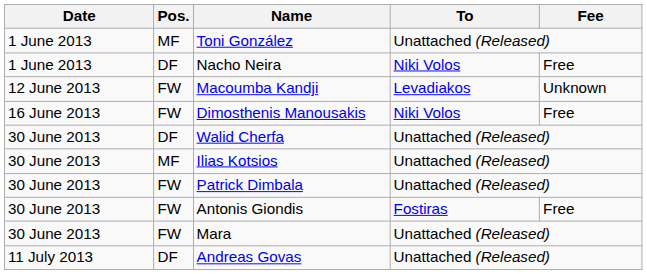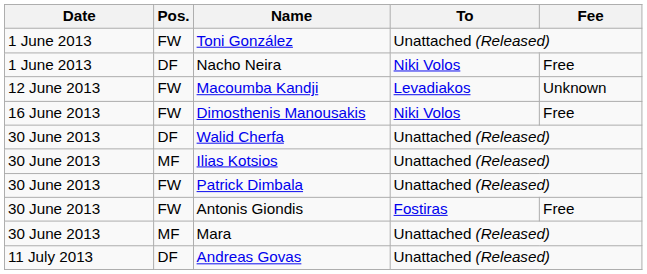 <table class="wikitable">
 <tr>
 <th width="150px">Date</th>
 <th width="30px">Pos.</th>
 <th width="200px">Name</th>
 <th width="150px">To</th>
 <th width="100px">Fee</th>
 </tr>
 <tr>
 <td>1 June 2013</td>
-<td>MF</td>
+<td>FW</td>
 <td> <a href='#'>Toni González</a></td>
 <td colspan=2>Unattached <em>(Released)</em></td>
 </tr>
 <tr>
 <td>1 June 2013</td>
 <td>DF</td>
 <td> Nacho Neira</td>
 <td><a href='#'>Niki Volos</a></td>
 <td>Free</td>
 </tr>
 <tr>
 <td>12 June 2013</td>
 <td>FW</td>
 <td> <a href='#'>Macoumba Kandji</a></td>
 <td><a href='#'>Levadiakos</a></td>
 <td>Unknown</td>
 </tr>
 <tr>
 <td>16 June 2013</td>
 <td>FW</td>
 <td> <a href='#'>Dimosthenis Manousakis</a></td>
 <td><a href='#'>Niki Volos</a></td>
 <td>Free</td>
 </tr>
 <tr>
 <td>30 June 2013</td>
 <td>DF</td>
 <td> <a href='#'>Walid Cherfa</a></td>
 <td colspan=2>Unattached <em>(Released)</em></td>
 </tr>
 <tr>
 <td>30 June 2013</td>
 <td>MF</td>
 <td> <a href='#'>Ilias Kotsios</a></td>
 <td colspan=2>Unattached <em>(Released)</em></td>
 </tr>
 <tr>
 <td>30 June 2013</td>
 <td>FW</td>
 <td> <a href='#'>Patrick Dimbala</a></td>
 <td colspan=2>Unattached <em>(Released)</em></td>
 </tr>
 <tr>
 <td>30 June 2013</td>
 <td>FW</td>
 <td> Antonis Giondis</td>
 <td><a href='#'>Fostiras</a></td>
 <td>Free</td>
 </tr>
 <tr>
 <td>30 June 2013</td>
-<td>FW</td>
+<td>MF</td>
 <td> Mara</td>
 <td colspan=2>Unattached <em>(Released)</em></td>
 </tr>
 <tr>
 <td>11 July 2013</td>
 <td>DF</td>
 <td> <a href='#'>Andreas Govas</a></td>
 <td colspan=2>Unattached <em>(Released)</em></td>
 </tr>
 </table>
